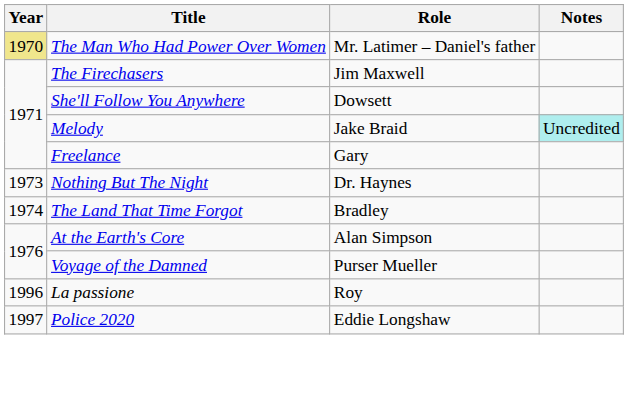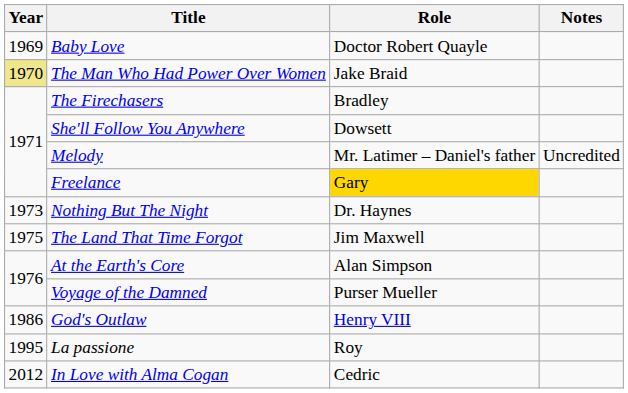 <table class="wikitable">
 <tr>
 <th>Year</th>
 <th>Title</th>
 <th>Role</th>
 <th>Notes</th>
 </tr>
 <tr>
+<td>1969</td>
+<td><em><a href='#'>Baby Love</a></em></td>
+<td>Doctor Robert Quayle</td>
+<td></td>
+</tr>
+<tr>
 <td style="background: khaki;">1970</td>
 <td><em><a href='#'>The Man Who Had Power Over Women</a></em></td>
-<td>Mr. Latimer – Daniel's father</td>
+<td>Jake Braid</td>
 <td></td>
 </tr>
 <tr>
 <td rowspan="4">1971</td>
 <td><em><a href='#'>The Firechasers</a></em></td>
-<td>Jim Maxwell</td>
+<td>Bradley</td>
 <td></td>
 </tr>
 <tr>
 <td><em><a href='#'>She'll Follow You Anywhere</a></em></td>
 <td>Dowsett</td>
 <td></td>
 </tr>
 <tr>
 <td><em><a href='#'>Melody</a></em></td>
-<td>Jake Braid</td>
-<td style="background: paleturquoise;">Uncredited</td>
+<td>Mr. Latimer – Daniel's father</td>
+<td>Uncredited</td>
 </tr>
 <tr>
 <td><em><a href='#'>Freelance</a></em></td>
-<td>Gary</td>
+<td style="background: gold;">Gary</td>
 <td></td>
 </tr>
 <tr>
 <td>1973</td>
 <td><em><a href='#'>Nothing But The Night</a></em></td>
 <td>Dr. Haynes</td>
 <td></td>
 </tr>
 <tr>
-<td>1974</td>
+<td>1975</td>
 <td><em><a href='#'>The Land That Time Forgot</a></em></td>
-<td>Bradley</td>
+<td>Jim Maxwell</td>
 <td></td>
 </tr>
 <tr>
 <td rowspan="2">1976</td>
 <td><em><a href='#'>At the Earth's Core</a></em></td>
 <td>Alan Simpson</td>
 <td></td>
 </tr>
 <tr>
 <td><em><a href='#'>Voyage of the Damned</a></em></td>
 <td>Purser Mueller</td>
 <td></td>
 </tr>
 <tr>
-<td>1996</td>
+<td>1986</td>
+<td><em><a href='#'>God's Outlaw</a></em></td>
+<td><a href='#'>Henry VIII</a></td>
+<td></td>
+</tr>
+<tr>
+<td>1995</td>
 <td><em>La passione</em></td>
 <td>Roy</td>
 <td></td>
 </tr>
 <tr>
-<td>1997</td>
-<td><em><a href='#'>Police 2020</a></em></td>
-<td>Eddie Longshaw</td>
+<td>2012</td>
+<td><em><a href='#'>In Love with Alma Cogan</a></em></td>
+<td>Cedric</td>
 <td></td>
 </tr>
 </table>
